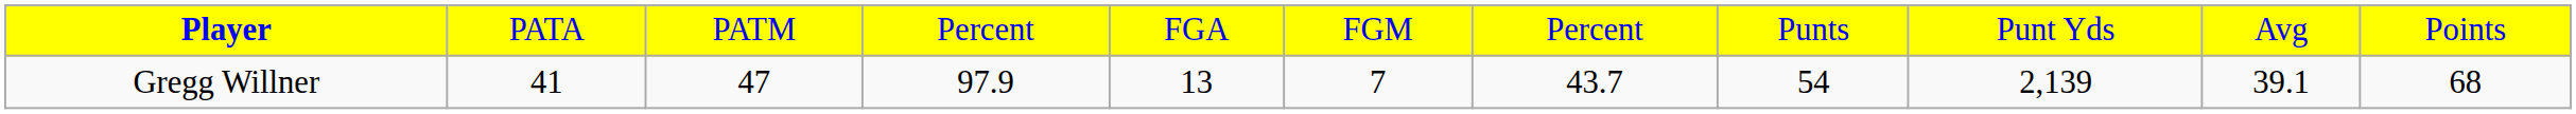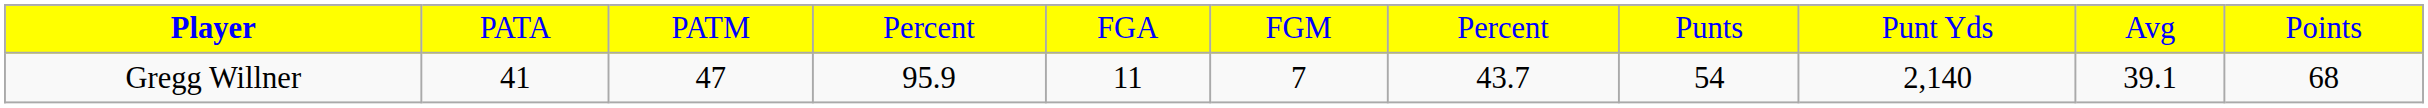 <table class="wikitable" style="width:80%;">
 <tr style="text-align:center; background:yellow; color:blue;">
 <td><strong>Player</strong></td>
 <td>PATA</td>
 <td>PATM</td>
 <td>Percent</td>
 <td>FGA</td>
 <td>FGM</td>
 <td>Percent</td>
 <td>Punts</td>
 <td>Punt Yds</td>
 <td>Avg</td>
 <td>Points</td>
 </tr>
 <tr style="text-align:center;" bgcolor="">
 <td>Gregg Willner</td>
 <td>41</td>
 <td>47</td>
-<td>97.9</td>
-<td>13</td>
+<td>95.9</td>
+<td>11</td>
 <td>7</td>
 <td>43.7</td>
 <td>54</td>
-<td>2,139</td>
+<td>2,140</td>
 <td>39.1</td>
 <td>68</td>
 </tr>
 </table>
